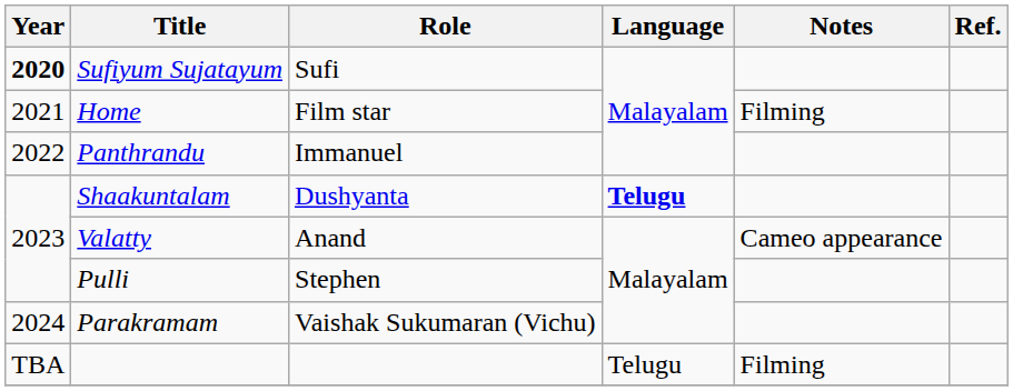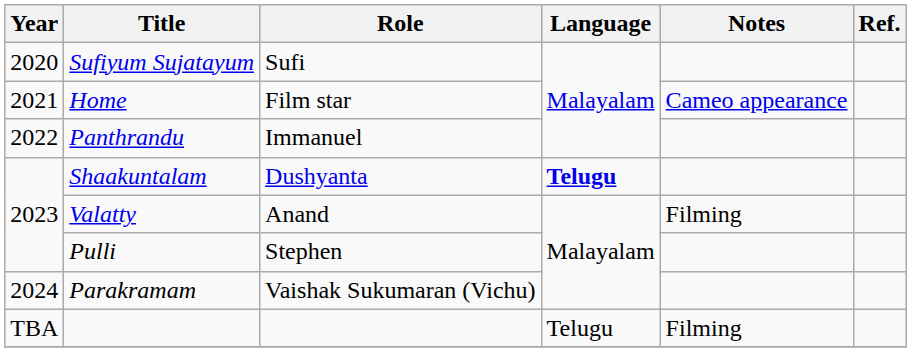 <table class="wikitable">
 <tr>
 <th>Year</th>
 <th>Title</th>
 <th>Role</th>
 <th>Language</th>
 <th>Notes</th>
 <th>Ref.</th>
 </tr>
 <tr>
-<td><strong>2020</strong></td>
+<td>2020</td>
 <td><em><a href='#'>Sufiyum Sujatayum</a></em></td>
 <td>Sufi</td>
 <td rowspan="3"><a href='#'>Malayalam</a></td>
 <td></td>
 <td></td>
 </tr>
 <tr>
 <td>2021</td>
 <td><em><a href='#'>Home</a></em></td>
 <td>Film star</td>
-<td>Filming</td>
+<td><a href='#'>Cameo appearance</a></td>
 <td></td>
 </tr>
 <tr>
 <td>2022</td>
 <td><em><a href='#'>Panthrandu</a></em></td>
 <td>Immanuel</td>
 <td></td>
 <td></td>
 </tr>
 <tr>
 <td rowspan=3>2023</td>
 <td><em><a href='#'>Shaakuntalam</a></em></td>
 <td><a href='#'>Dushyanta</a></td>
 <td><strong><a href='#'>Telugu</a></strong></td>
 <td></td>
 <td></td>
 </tr>
 <tr>
 <td><em><a href='#'>Valatty</a></em></td>
 <td>Anand</td>
 <td rowspan="3">Malayalam</td>
-<td>Cameo appearance</td>
+<td>Filming</td>
 <td></td>
 </tr>
 <tr>
 <td><em>Pulli</em></td>
 <td>Stephen</td>
 <td></td>
 <td></td>
 </tr>
 <tr>
 <td>2024</td>
 <td><em>Parakramam</em></td>
 <td>Vaishak Sukumaran (Vichu)</td>
 <td></td>
 <td></td>
 </tr>
 <tr>
 <td>TBA</td>
 <td></td>
 <td></td>
 <td>Telugu</td>
 <td>Filming</td>
 <td></td>
 </tr>
 <tr>
 </tr>
 </table>
